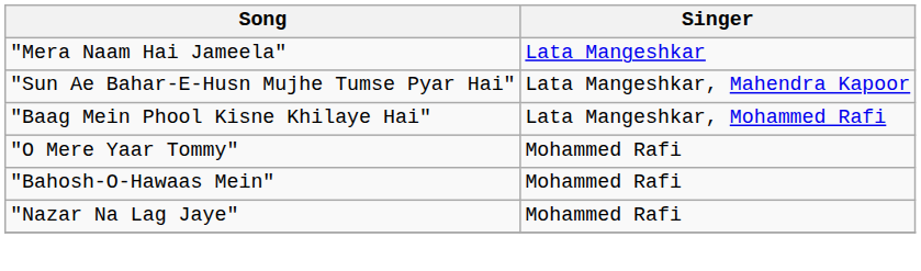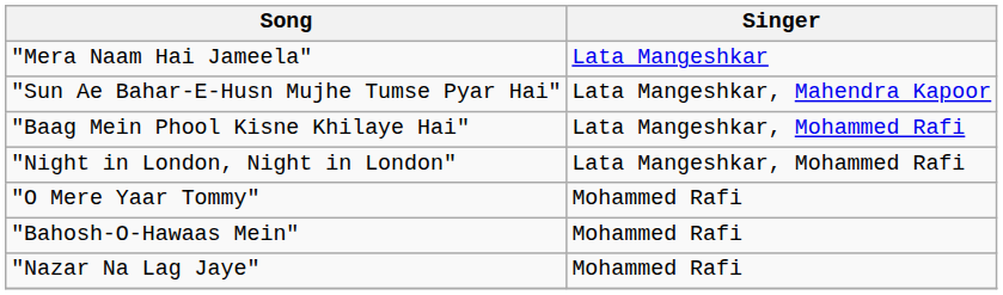 <table class="wikitable" style="font-size:95%">
 <tr>
 <th>Song</th>
 <th>Singer</th>
 </tr>
 <tr>
 <td>"Mera Naam Hai Jameela"</td>
 <td><a href='#'>Lata Mangeshkar</a></td>
 </tr>
 <tr>
 <td>"Sun Ae Bahar-E-Husn Mujhe Tumse Pyar Hai"</td>
 <td>Lata Mangeshkar, <a href='#'>Mahendra Kapoor</a></td>
 </tr>
 <tr>
 <td>"Baag Mein Phool Kisne Khilaye Hai"</td>
 <td>Lata Mangeshkar, <a href='#'>Mohammed Rafi</a></td>
 </tr>
 <tr>
+<td>"Night in London, Night in London"</td>
+<td>Lata Mangeshkar, Mohammed Rafi</td>
+</tr>
+<tr>
 <td>"O Mere Yaar Tommy"</td>
 <td>Mohammed Rafi</td>
 </tr>
 <tr>
 <td>"Bahosh-O-Hawaas Mein"</td>
 <td>Mohammed Rafi</td>
 </tr>
 <tr>
 <td>"Nazar Na Lag Jaye"</td>
 <td>Mohammed Rafi</td>
 </tr>
 <tr>
 </tr>
 </table>
